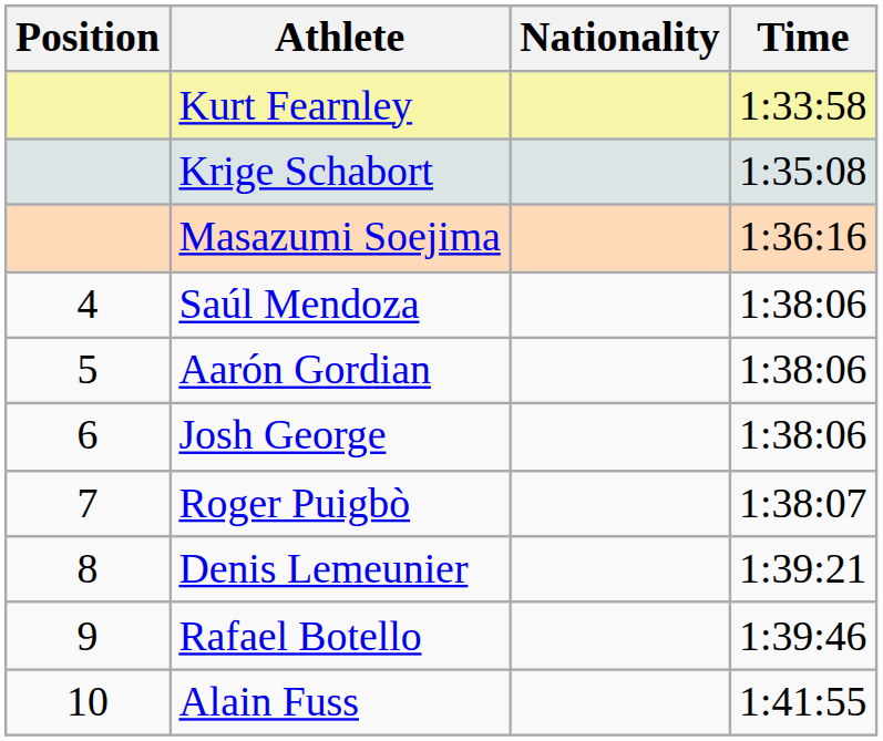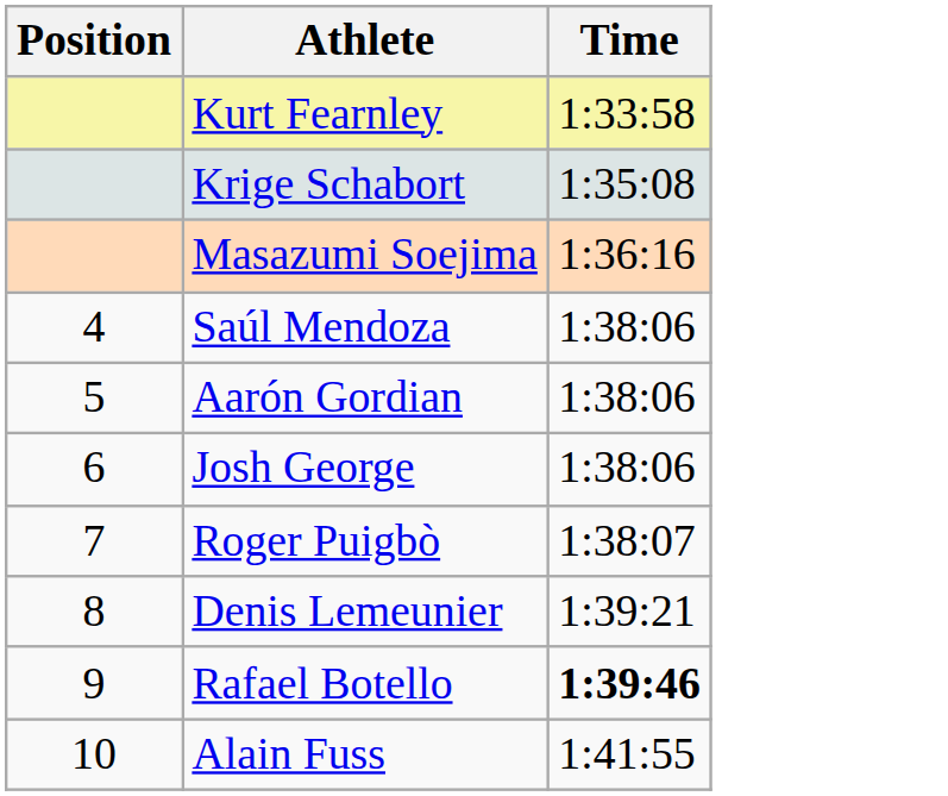 <table class="wikitable sortable">
 <tr>
 <th>Position</th>
 <th>Athlete</th>
-<th>Nationality</th>
 <th>Time</th>
 </tr>
 <tr bgcolor="#F7F6A8">
 <td align=center></td>
 <td><a href='#'>Kurt Fearnley</a></td>
-<td></td>
 <td>1:33:58</td>
 </tr>
 <tr bgcolor="#DCE5E5">
 <td align=center></td>
 <td><a href='#'>Krige Schabort</a></td>
-<td></td>
 <td>1:35:08</td>
 </tr>
 <tr bgcolor="#FFDAB9">
 <td align=center></td>
 <td><a href='#'>Masazumi Soejima</a></td>
-<td></td>
 <td>1:36:16</td>
 </tr>
 <tr>
 <td align=center>4</td>
 <td><a href='#'>Saúl Mendoza</a></td>
-<td></td>
 <td>1:38:06</td>
 </tr>
 <tr>
 <td align=center>5</td>
 <td><a href='#'>Aarón Gordian</a></td>
-<td></td>
 <td>1:38:06</td>
 </tr>
 <tr>
 <td align=center>6</td>
 <td><a href='#'>Josh George</a></td>
-<td></td>
 <td>1:38:06</td>
 </tr>
 <tr>
 <td align=center>7</td>
 <td><a href='#'>Roger Puigbò</a></td>
-<td></td>
 <td>1:38:07</td>
 </tr>
 <tr>
 <td align=center>8</td>
 <td><a href='#'>Denis Lemeunier</a></td>
-<td></td>
 <td>1:39:21</td>
 </tr>
 <tr>
 <td align=center>9</td>
 <td><a href='#'>Rafael Botello</a></td>
-<td></td>
-<td>1:39:46</td>
+<td><strong>1:39:46</strong></td>
 </tr>
 <tr>
 <td align=center>10</td>
 <td><a href='#'>Alain Fuss</a></td>
-<td></td>
 <td>1:41:55</td>
 </tr>
 </table>
